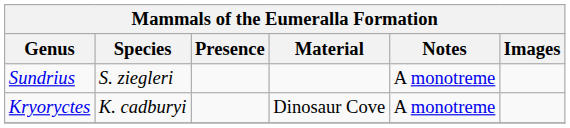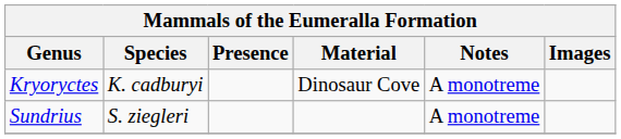 <table class="wikitable" align="center">
 <tr>
 <th colspan="6" align="center"><strong>Mammals of the Eumeralla Formation</strong></th>
 </tr>
 <tr>
 <th>Genus</th>
 <th>Species</th>
 <th>Presence</th>
 <th>Material</th>
 <th>Notes</th>
 <th>Images</th>
 </tr>
 <tr>
+<td><em><a href='#'>Kryoryctes</a></em></td>
+<td><em>K. cadburyi</em></td>
+<td></td>
+<td>Dinosaur Cove</td>
+<td>A <a href='#'>monotreme</a></td>
+<td></td>
+</tr>
+<tr>
 <td><em><a href='#'>Sundrius</a></em></td>
 <td><em>S. ziegleri</em></td>
 <td></td>
 <td></td>
 <td>A <a href='#'>monotreme</a></td>
 <td></td>
 </tr>
 <tr>
-<td><em><a href='#'>Kryoryctes</a></em></td>
-<td><em>K. cadburyi</em></td>
-<td></td>
-<td>Dinosaur Cove</td>
-<td>A <a href='#'>monotreme</a></td>
-<td></td>
-</tr>
-<tr>
 </tr>
 </table>
